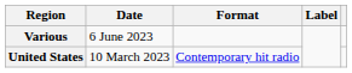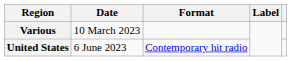 <table class="wikitable plainrowheaders">
 <tr>
 <th scope="col">Region</th>
 <th scope="col">Date</th>
 <th scope="col">Format</th>
 <th scope="col">Label</th>
 <th scope="col"></th>
 </tr>
 <tr>
 <th scope="row">Various</th>
-<td>6 June 2023</td>
+<td>10 March 2023</td>
 <td></td>
 <td rowspan="2"></td>
 <td></td>
 </tr>
 <tr>
 <th scope="row">United States</th>
-<td>10 March 2023</td>
+<td>6 June 2023</td>
 <td><a href='#'>Contemporary hit radio</a></td>
 <td></td>
 </tr>
 </table>
